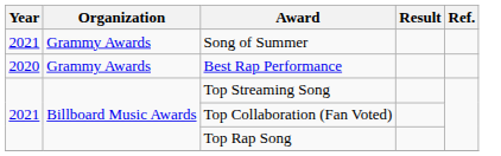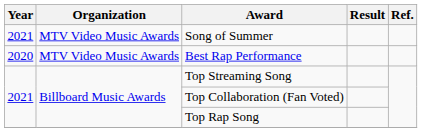 <table class="wikitable plainrowheaders">
 <tr>
 <th>Year</th>
 <th>Organization</th>
 <th>Award</th>
 <th>Result</th>
 <th>Ref.</th>
 </tr>
 <tr>
 <td><a href='#'>2021</a></td>
-<td><a href='#'>Grammy Awards</a></td>
+<td><a href='#'>MTV Video Music Awards</a></td>
 <td>Song of Summer</td>
 <td></td>
 <td></td>
 </tr>
 <tr>
 <td><a href='#'>2020</a></td>
-<td><a href='#'>Grammy Awards</a></td>
+<td><a href='#'>MTV Video Music Awards</a></td>
 <td><a href='#'>Best Rap Performance</a></td>
 <td></td>
 <td></td>
 </tr>
 <tr>
 <td rowspan="3"><a href='#'>2021</a></td>
 <td rowspan="3"><a href='#'>Billboard Music Awards</a></td>
 <td>Top Streaming Song</td>
 <td></td>
 <td rowspan="3"></td>
 </tr>
 <tr>
 <td>Top Collaboration (Fan Voted)</td>
 <td></td>
 </tr>
 <tr>
 <td>Top Rap Song</td>
 <td></td>
 </tr>
 <tr>
 </tr>
 </table>
